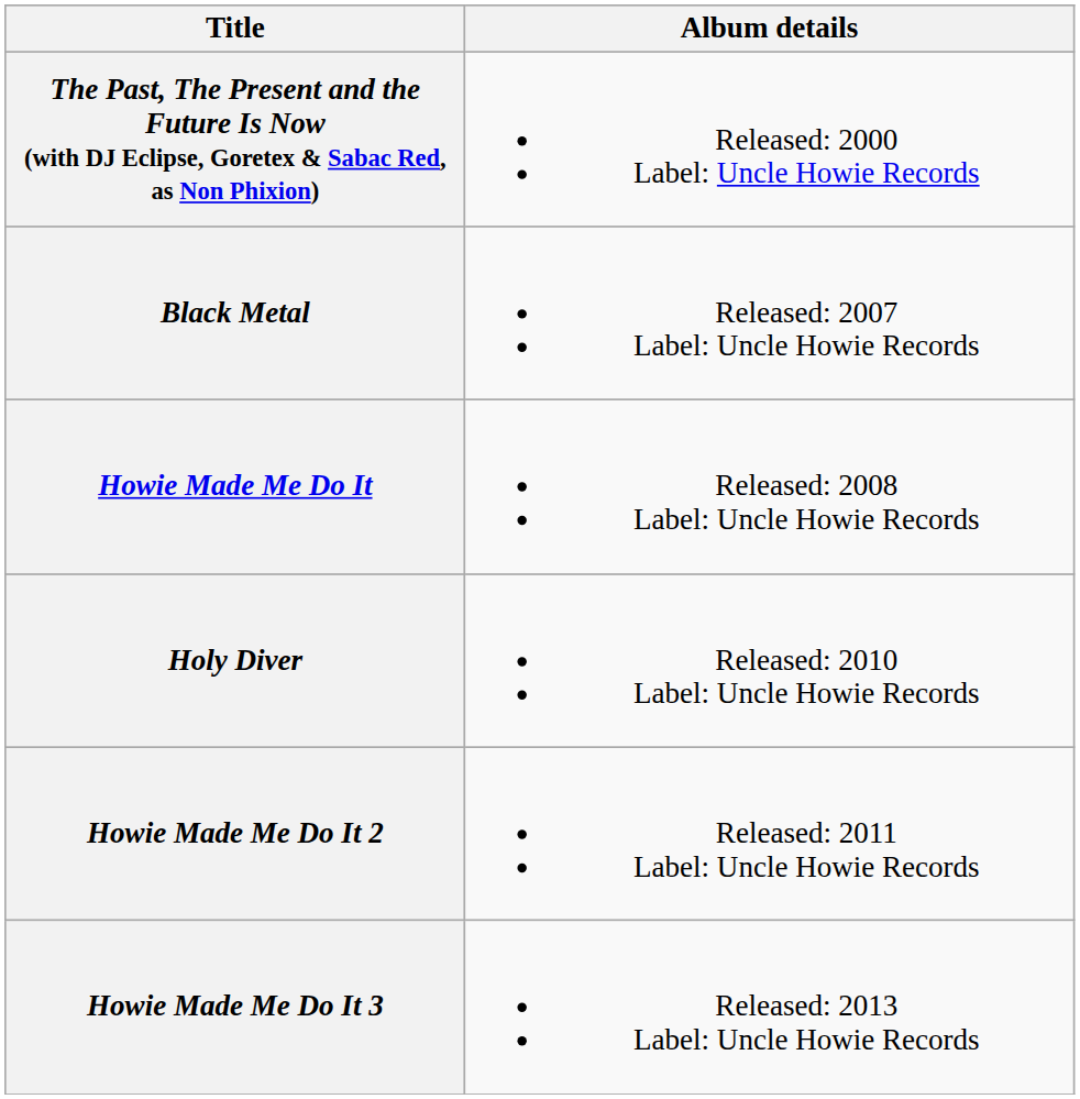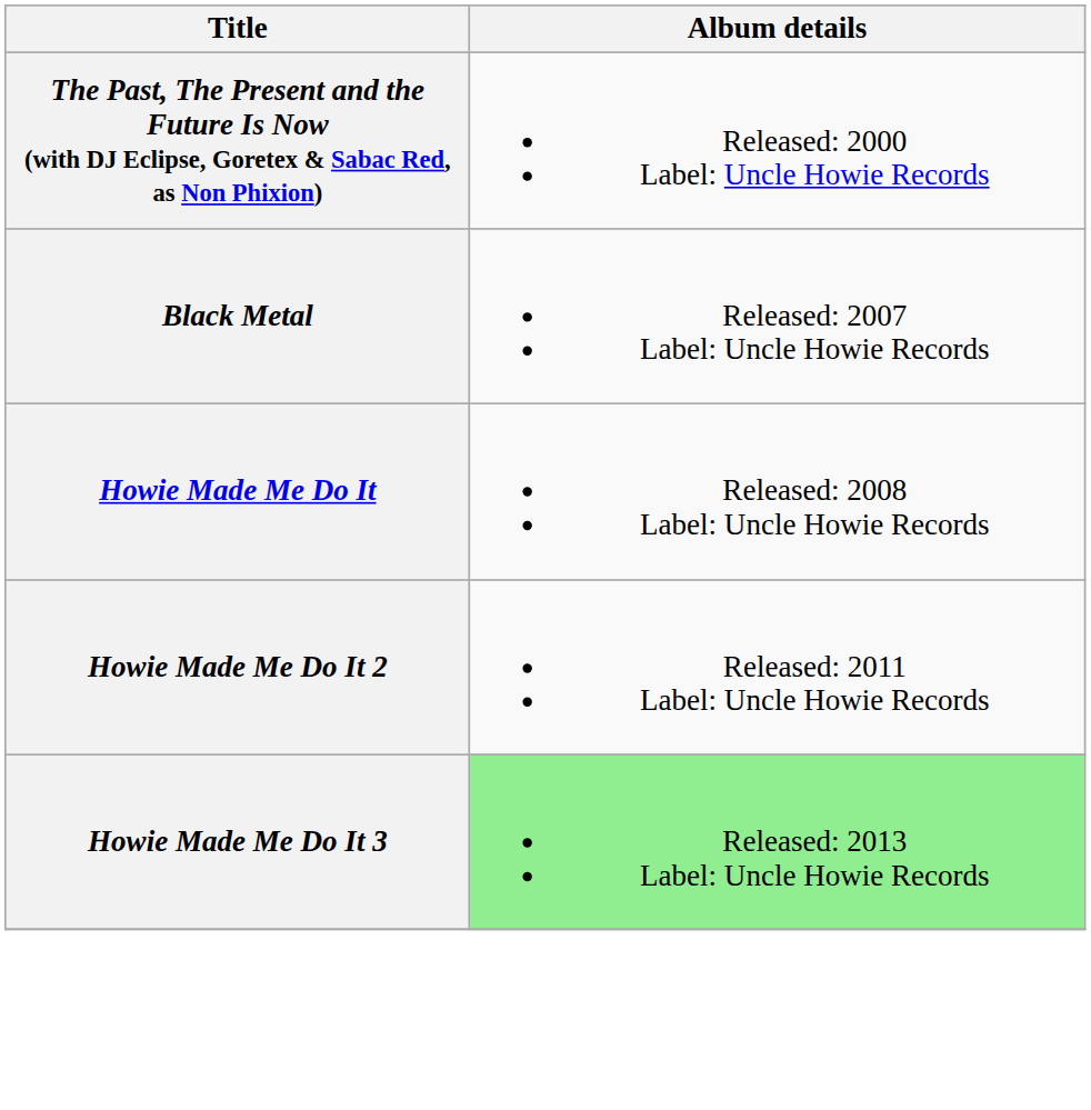 <table class="wikitable plainrowheaders" style="text-align:center;" border="1">
 <tr>
 <th scope="col" style="width:15em;">Title</th>
 <th scope="col" style="width:20em;">Album details</th>
 </tr>
 <tr>
 <th scope="row"><em>The Past, The Present and the Future Is Now</em><br><small>(with DJ Eclipse, Goretex & <a href='#'>Sabac Red</a>, as <a href='#'>Non Phixion</a>)</small></th>
 <td><br><ul><li>Released: 2000</li><li>Label: <a href='#'>Uncle Howie Records</a></li></ul></td>
 </tr>
 <tr>
 <th scope="row"><em>Black Metal</em></th>
 <td><br><ul><li>Released: 2007</li><li>Label: Uncle Howie Records</li></ul></td>
 </tr>
 <tr>
 <th scope="row"><em><a href='#'>Howie Made Me Do It</a></em></th>
 <td><br><ul><li>Released: 2008</li><li>Label: Uncle Howie Records</li></ul></td>
 </tr>
 <tr>
-<th scope="row"><em>Holy Diver</em></th>
-<td><br><ul><li>Released: 2010</li><li>Label: Uncle Howie Records</li></ul></td>
-</tr>
-<tr>
 <th scope="row"><em>Howie Made Me Do It 2</em></th>
 <td><br><ul><li>Released: 2011</li><li>Label: Uncle Howie Records</li></ul></td>
 </tr>
 <tr>
 <th scope="row"><em>Howie Made Me Do It 3</em></th>
-<td><br><ul><li>Released: 2013</li><li>Label: Uncle Howie Records</li></ul></td>
+<td style="background: lightgreen;"><br><ul><li>Released: 2013</li><li>Label: Uncle Howie Records</li></ul></td>
 </tr>
 <tr>
 </tr>
 </table>
